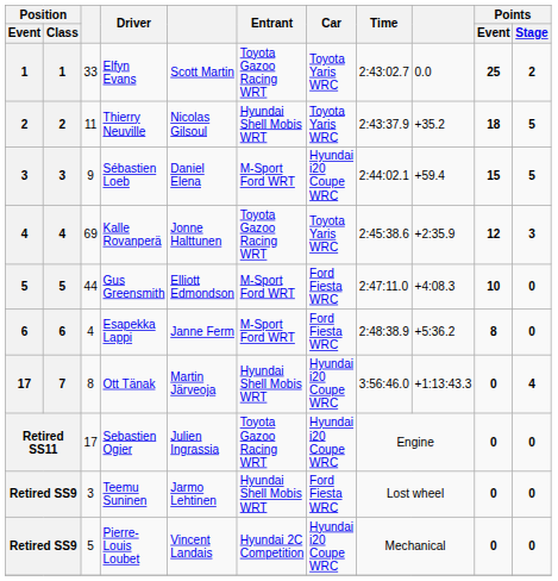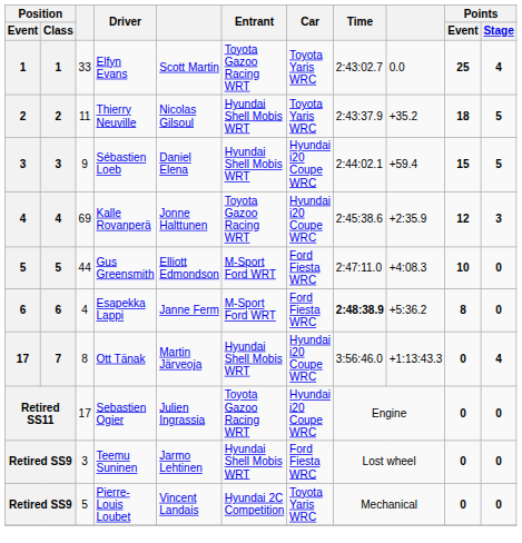 <table class="wikitable" width=85% style="font-size: 85%;">
 <tr>
 <th colspan="2">Position</th>
 <th rowspan="2"></th>
 <th rowspan="2">Driver</th>
 <th rowspan="2"></th>
 <th rowspan="2">Entrant</th>
 <th rowspan="2">Car</th>
 <th rowspan="2">Time</th>
 <th rowspan="2"></th>
 <th colspan="2">Points</th>
 </tr>
 <tr>
 <th>Event</th>
 <th>Class</th>
 <th>Event</th>
 <th><a href='#'>Stage</a></th>
 </tr>
 <tr>
 <th>1</th>
 <th>1</th>
 <td align="center">33</td>
 <td><a href='#'>Elfyn Evans</a></td>
 <td><a href='#'>Scott Martin</a></td>
 <td><a href='#'>Toyota Gazoo Racing WRT</a></td>
 <td><a href='#'>Toyota Yaris WRC</a></td>
 <td>2:43:02.7</td>
 <td>0.0</td>
 <td align="center"><strong>25</strong></td>
-<td align="center"><strong>2</strong></td>
+<td align="center"><strong>4</strong></td>
 </tr>
 <tr>
 <th>2</th>
 <th>2</th>
 <td align="center">11</td>
 <td><a href='#'>Thierry Neuville</a></td>
 <td><a href='#'>Nicolas Gilsoul</a></td>
 <td><a href='#'>Hyundai Shell Mobis WRT</a></td>
 <td><a href='#'>Toyota Yaris WRC</a></td>
 <td>2:43:37.9</td>
 <td>+35.2</td>
 <td align="center"><strong>18</strong></td>
 <td align="center"><strong>5</strong></td>
 </tr>
 <tr>
 <th>3</th>
 <th>3</th>
 <td align="center">9</td>
 <td><a href='#'>Sébastien Loeb</a></td>
 <td><a href='#'>Daniel Elena</a></td>
-<td><a href='#'>M-Sport Ford WRT</a></td>
+<td><a href='#'>Hyundai Shell Mobis WRT</a></td>
 <td><a href='#'>Hyundai i20 Coupe WRC</a></td>
 <td>2:44:02.1</td>
 <td>+59.4</td>
 <td align="center"><strong>15</strong></td>
 <td align="center"><strong>5</strong></td>
 </tr>
 <tr>
 <th>4</th>
 <th>4</th>
 <td align="center">69</td>
 <td><a href='#'>Kalle Rovanperä</a></td>
 <td><a href='#'>Jonne Halttunen</a></td>
 <td><a href='#'>Toyota Gazoo Racing WRT</a></td>
-<td><a href='#'>Toyota Yaris WRC</a></td>
+<td><a href='#'>Hyundai i20 Coupe WRC</a></td>
 <td>2:45:38.6</td>
 <td>+2:35.9</td>
 <td align="center"><strong>12</strong></td>
 <td align="center"><strong>3</strong></td>
 </tr>
 <tr>
 <th>5</th>
 <th>5</th>
 <td align="center">44</td>
 <td><a href='#'>Gus Greensmith</a></td>
 <td><a href='#'>Elliott Edmondson</a></td>
 <td><a href='#'>M-Sport Ford WRT</a></td>
 <td><a href='#'>Ford Fiesta WRC</a></td>
 <td>2:47:11.0</td>
 <td>+4:08.3</td>
 <td align="center"><strong>10</strong></td>
 <td align="center"><strong>0</strong></td>
 </tr>
 <tr>
 <th>6</th>
 <th>6</th>
 <td align="center">4</td>
 <td><a href='#'>Esapekka Lappi</a></td>
 <td><a href='#'>Janne Ferm</a></td>
 <td><a href='#'>M-Sport Ford WRT</a></td>
 <td><a href='#'>Ford Fiesta WRC</a></td>
-<td>2:48:38.9</td>
+<td><strong>2:48:38.9</strong></td>
 <td>+5:36.2</td>
 <td align="center"><strong>8</strong></td>
 <td align="center"><strong>0</strong></td>
 </tr>
 <tr>
 <th>17</th>
 <th>7</th>
 <td align="center">8</td>
 <td><a href='#'>Ott Tänak</a></td>
 <td><a href='#'>Martin Järveoja</a></td>
 <td><a href='#'>Hyundai Shell Mobis WRT</a></td>
 <td><a href='#'>Hyundai i20 Coupe WRC</a></td>
 <td>3:56:46.0</td>
 <td>+1:13:43.3</td>
 <td align="center"><strong>0</strong></td>
 <td align="center"><strong>4</strong></td>
 </tr>
 <tr>
 <th colspan="2">Retired SS11</th>
 <td align="center">17</td>
 <td><a href='#'>Sebastien Ogier</a></td>
 <td><a href='#'>Julien Ingrassia</a></td>
 <td><a href='#'>Toyota Gazoo Racing WRT</a></td>
 <td><a href='#'>Hyundai i20 Coupe WRC</a></td>
 <td align="center" colspan="2">Engine</td>
 <td align="center"><strong>0</strong></td>
 <td align="center"><strong>0</strong></td>
 </tr>
 <tr>
 <th colspan="2">Retired SS9</th>
 <td align="center">3</td>
 <td><a href='#'>Teemu Suninen</a></td>
 <td><a href='#'>Jarmo Lehtinen</a></td>
 <td><a href='#'>Hyundai Shell Mobis WRT</a></td>
 <td><a href='#'>Ford Fiesta WRC</a></td>
 <td align="center" colspan="2">Lost wheel</td>
 <td align="center"><strong>0</strong></td>
 <td align="center"><strong>0</strong></td>
 </tr>
 <tr>
 <th colspan="2">Retired SS9</th>
 <td align="center">5</td>
 <td><a href='#'>Pierre-Louis Loubet</a></td>
 <td><a href='#'>Vincent Landais</a></td>
 <td><a href='#'>Hyundai 2C Competition</a></td>
-<td><a href='#'>Hyundai i20 Coupe WRC</a></td>
+<td><a href='#'>Toyota Yaris WRC</a></td>
 <td align="center" colspan="2">Mechanical</td>
 <td align="center"><strong>0</strong></td>
 <td align="center"><strong>0</strong></td>
 </tr>
 <tr>
 </tr>
 </table>
